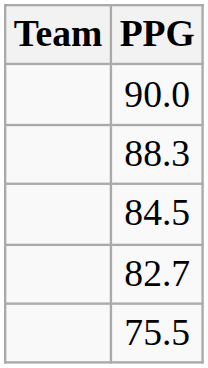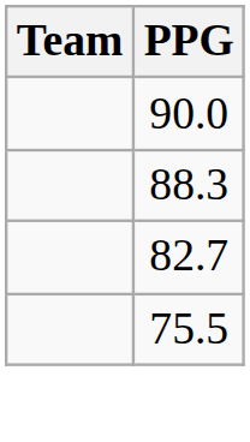 <table class=wikitable>
 <tr>
 <th>Team</th>
 <th>PPG</th>
 </tr>
 <tr>
 <td></td>
 <td align=center>90.0</td>
 </tr>
 <tr>
 <td></td>
 <td align=center>88.3</td>
 </tr>
 <tr>
 <td></td>
-<td align=center>84.5</td>
-</tr>
-<tr>
-<td></td>
 <td align=center>82.7</td>
 </tr>
 <tr>
 <td></td>
 <td align=center>75.5</td>
 </tr>
 </table>
